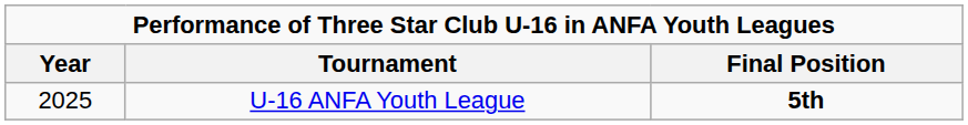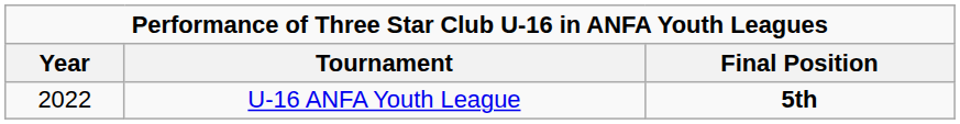 <table class="wikitable sortable" style="text-align:center; font-size:90%; width:45%;">
 <tr>
 <td colspan="3"><strong>Performance of Three Star Club U-16 in ANFA Youth Leagues</strong></td>
 </tr>
 <tr>
 <th style="text-align:center; width:"5%";">Year</th>
 <th style="text-align:center; width:"20%";">Tournament</th>
 <th style="text-align:center; width:"20%";">Final Position</th>
 </tr>
 <tr>
-<td>2025</td>
+<td>2022</td>
 <td><a href='#'>U-16 ANFA Youth League</a></td>
 <td><strong>5th</strong></td>
 </tr>
 </table>
